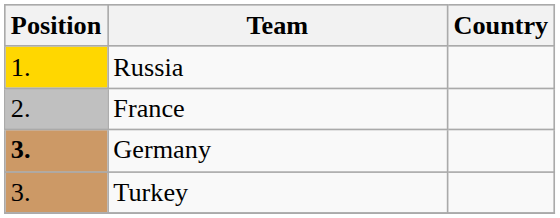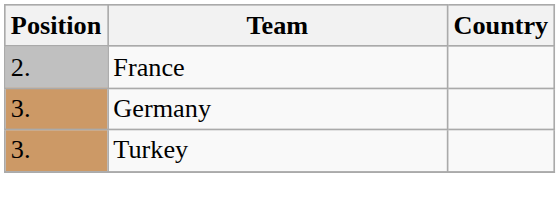 <table class=wikitable>
 <tr>
 <th width=10>Position</th>
 <th width=200>Team</th>
 <th>Country</th>
 </tr>
 <tr>
-<td bgcolor=gold>1.</td>
-<td>Russia</td>
-<td></td>
-</tr>
-<tr>
 <td bgcolor="silver">2.</td>
 <td>France</td>
 <td></td>
 </tr>
 <tr>
-<td bgcolor="CC9966"><strong>3.</strong></td>
+<td bgcolor="CC9966">3.</td>
 <td>Germany</td>
 <td></td>
 </tr>
 <tr>
 <td bgcolor="CC9966">3.</td>
 <td>Turkey</td>
 <td></td>
 </tr>
 <tr>
 </tr>
 </table>
